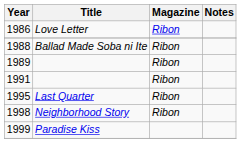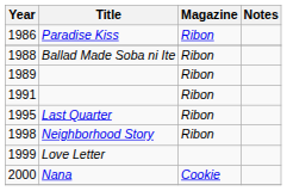 <table class="wikitable">
 <tr>
 <th>Year</th>
 <th>Title</th>
 <th>Magazine</th>
 <th>Notes</th>
 </tr>
 <tr>
 <td>1986</td>
-<td><em>Love Letter</em><br></td>
+<td><em><a href='#'>Paradise Kiss</a></em></td>
 <td><em><a href='#'>Ribon</a></em></td>
 <td></td>
 </tr>
 <tr>
 </tr>
 <tr>
 <td>1988</td>
 <td><em>Ballad Made Soba ni Ite</em><br></td>
 <td><em>Ribon</em></td>
 <td></td>
 </tr>
 <tr>
 <td>1989</td>
 <td><em></em><br></td>
 <td><em>Ribon</em></td>
 <td></td>
 </tr>
 <tr>
 <td>1991</td>
 <td></td>
 <td><em>Ribon</em></td>
 <td></td>
 </tr>
 <tr>
 <td>1995</td>
 <td><em><a href='#'>Last Quarter</a></em><br></td>
 <td><em>Ribon</em></td>
 <td></td>
 </tr>
 <tr>
 <td>1998</td>
 <td><em><a href='#'>Neighborhood Story</a></em><br></td>
 <td><em>Ribon</em></td>
 <td></td>
 </tr>
 <tr>
 <td>1999</td>
-<td><em><a href='#'>Paradise Kiss</a></em></td>
+<td><em>Love Letter</em><br></td>
 <td><em></em></td>
+<td></td>
+</tr>
+<tr>
+<td>2000</td>
+<td><em><a href='#'>Nana</a></em></td>
+<td><em><a href='#'>Cookie</a></em></td>
 <td></td>
 </tr>
 <tr>
 </tr>
 </table>
